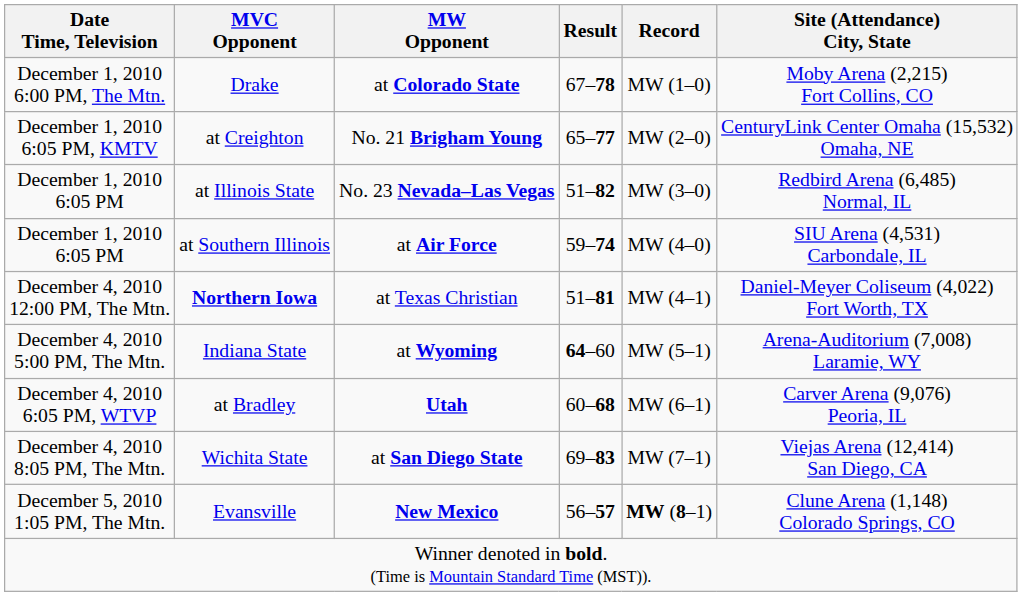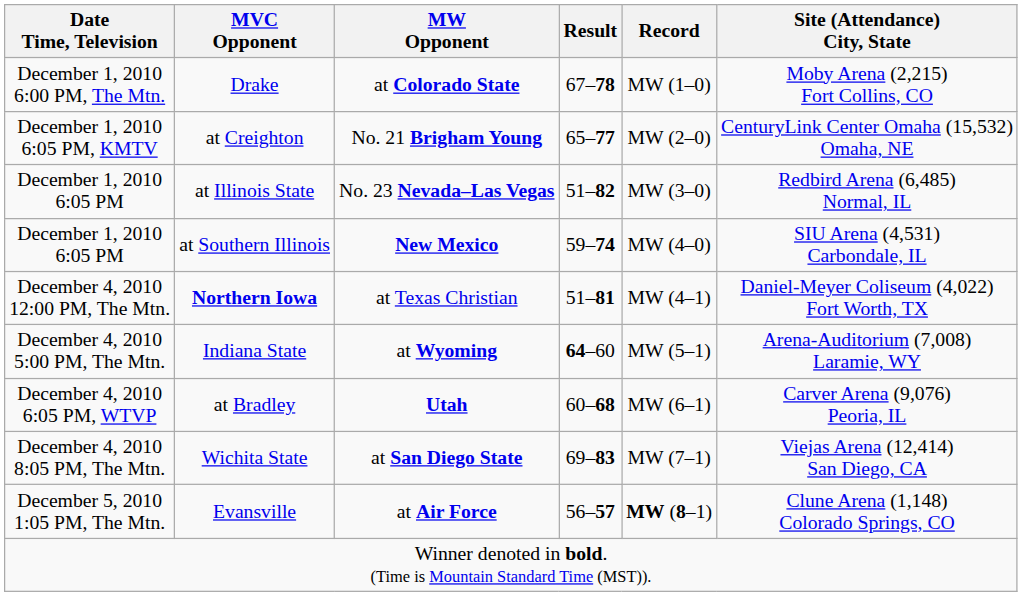 <table class="wikitable sortable" style="text-align:center;" border="1">
 <tr>
 <th>Date<br>Time, Television</th>
 <th><strong><a href='#'>MVC</a></strong><br>Opponent</th>
 <th><strong><a href='#'>MW</a></strong><br>Opponent</th>
 <th>Result</th>
 <th>Record</th>
 <th>Site (Attendance)<br>City, State</th>
 </tr>
 <tr>
 <td>December 1, 2010<br>6:00 PM, <a href='#'>The Mtn.</a></td>
 <td><a href='#'>Drake</a></td>
 <td>at <strong><a href='#'>Colorado State</a></strong></td>
 <td>67–<strong>78</strong></td>
 <td>MW (1–0)</td>
 <td><a href='#'>Moby Arena</a> (2,215)<br><a href='#'>Fort Collins, CO</a></td>
 </tr>
 <tr>
 <td>December 1, 2010<br>6:05 PM, <a href='#'>KMTV</a></td>
 <td>at <a href='#'>Creighton</a></td>
 <td>No. 21 <strong><a href='#'>Brigham Young</a></strong></td>
 <td>65–<strong>77</strong></td>
 <td>MW (2–0)</td>
 <td><a href='#'>CenturyLink Center Omaha</a> (15,532)<br><a href='#'>Omaha, NE</a></td>
 </tr>
 <tr>
 <td>December 1, 2010<br>6:05 PM</td>
 <td>at <a href='#'>Illinois State</a></td>
 <td>No. 23 <strong><a href='#'>Nevada–Las Vegas</a></strong></td>
 <td>51–<strong>82</strong></td>
 <td>MW (3–0)</td>
 <td><a href='#'>Redbird Arena</a> (6,485)<br><a href='#'>Normal, IL</a></td>
 </tr>
 <tr>
 <td>December 1, 2010<br>6:05 PM</td>
 <td>at <a href='#'>Southern Illinois</a></td>
-<td>at <strong><a href='#'>Air Force</a></strong></td>
+<td><strong><a href='#'>New Mexico</a></strong></td>
 <td>59–<strong>74</strong></td>
 <td>MW (4–0)</td>
 <td><a href='#'>SIU Arena</a> (4,531)<br><a href='#'>Carbondale, IL</a></td>
 </tr>
 <tr>
 <td>December 4, 2010<br>12:00 PM, The Mtn.</td>
 <td><strong><a href='#'>Northern Iowa</a></strong></td>
 <td>at <a href='#'>Texas Christian</a></td>
 <td>51–<strong>81</strong></td>
 <td>MW (4–1)</td>
 <td><a href='#'>Daniel-Meyer Coliseum</a> (4,022)<br><a href='#'>Fort Worth, TX</a></td>
 </tr>
 <tr>
 <td>December 4, 2010<br>5:00 PM, The Mtn.</td>
 <td><a href='#'>Indiana State</a></td>
 <td>at <strong><a href='#'>Wyoming</a></strong></td>
 <td><strong>64</strong>–60</td>
 <td>MW (5–1)</td>
 <td><a href='#'>Arena-Auditorium</a> (7,008)<br><a href='#'>Laramie, WY</a></td>
 </tr>
 <tr>
 <td>December 4, 2010<br>6:05 PM, <a href='#'>WTVP</a></td>
 <td>at <a href='#'>Bradley</a></td>
 <td><strong><a href='#'>Utah</a></strong></td>
 <td>60–<strong>68</strong></td>
 <td>MW (6–1)</td>
 <td><a href='#'>Carver Arena</a> (9,076)<br><a href='#'>Peoria, IL</a></td>
 </tr>
 <tr>
 <td>December 4, 2010<br>8:05 PM, The Mtn.</td>
 <td><a href='#'>Wichita State</a></td>
 <td>at <strong><a href='#'>San Diego State</a></strong></td>
 <td>69–<strong>83</strong></td>
 <td>MW (7–1)</td>
 <td><a href='#'>Viejas Arena</a> (12,414)<br><a href='#'>San Diego, CA</a></td>
 </tr>
 <tr>
 <td>December 5, 2010<br>1:05 PM, The Mtn.</td>
 <td><a href='#'>Evansville</a></td>
-<td><strong><a href='#'>New Mexico</a></strong></td>
+<td>at <strong><a href='#'>Air Force</a></strong></td>
 <td>56–<strong>57</strong></td>
 <td><strong>MW</strong> (<strong>8</strong>–1)</td>
 <td><a href='#'>Clune Arena</a> (1,148)<br><a href='#'>Colorado Springs, CO</a></td>
 </tr>
 <tr>
 <td colspan=6>Winner denoted in <strong>bold</strong>.<br><small>(Time is <a href='#'>Mountain Standard Time</a> (MST)).</small></td>
 </tr>
 </table>
